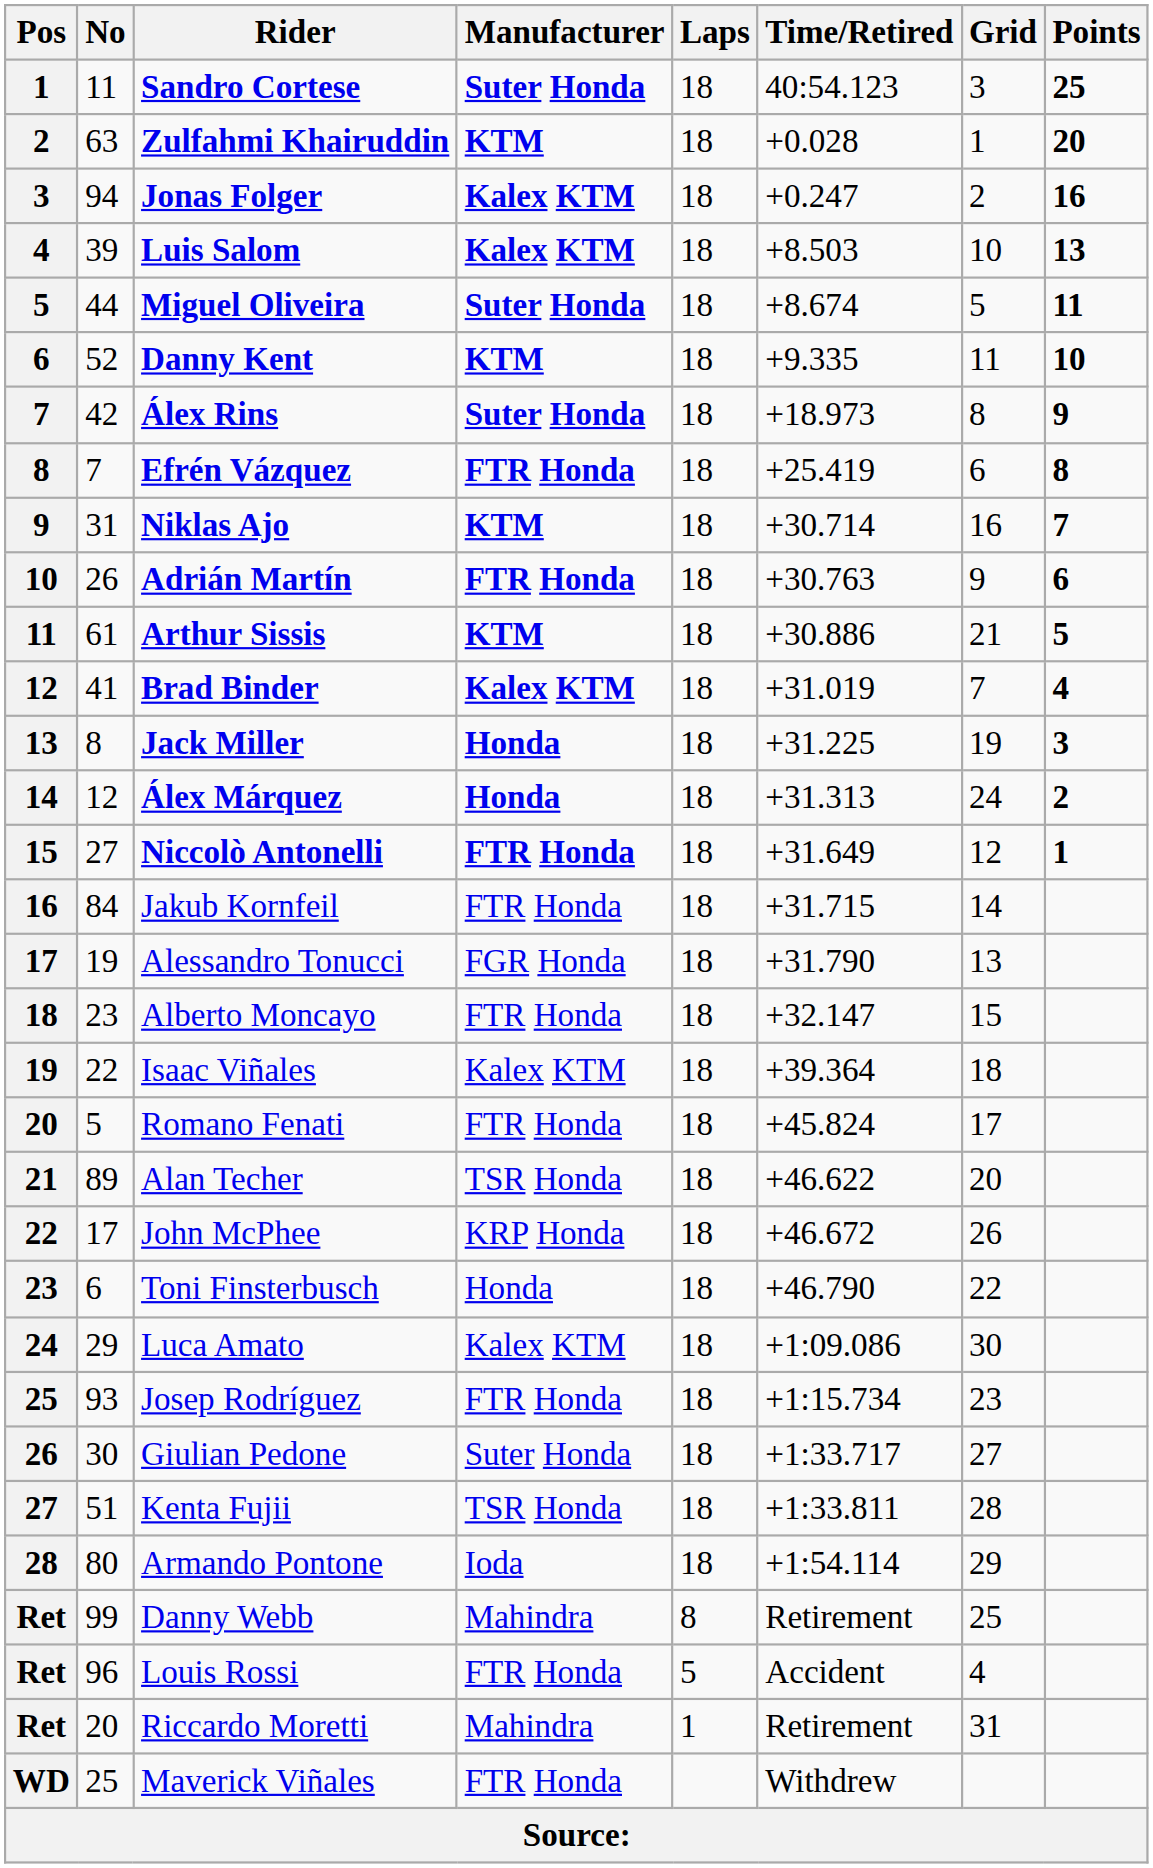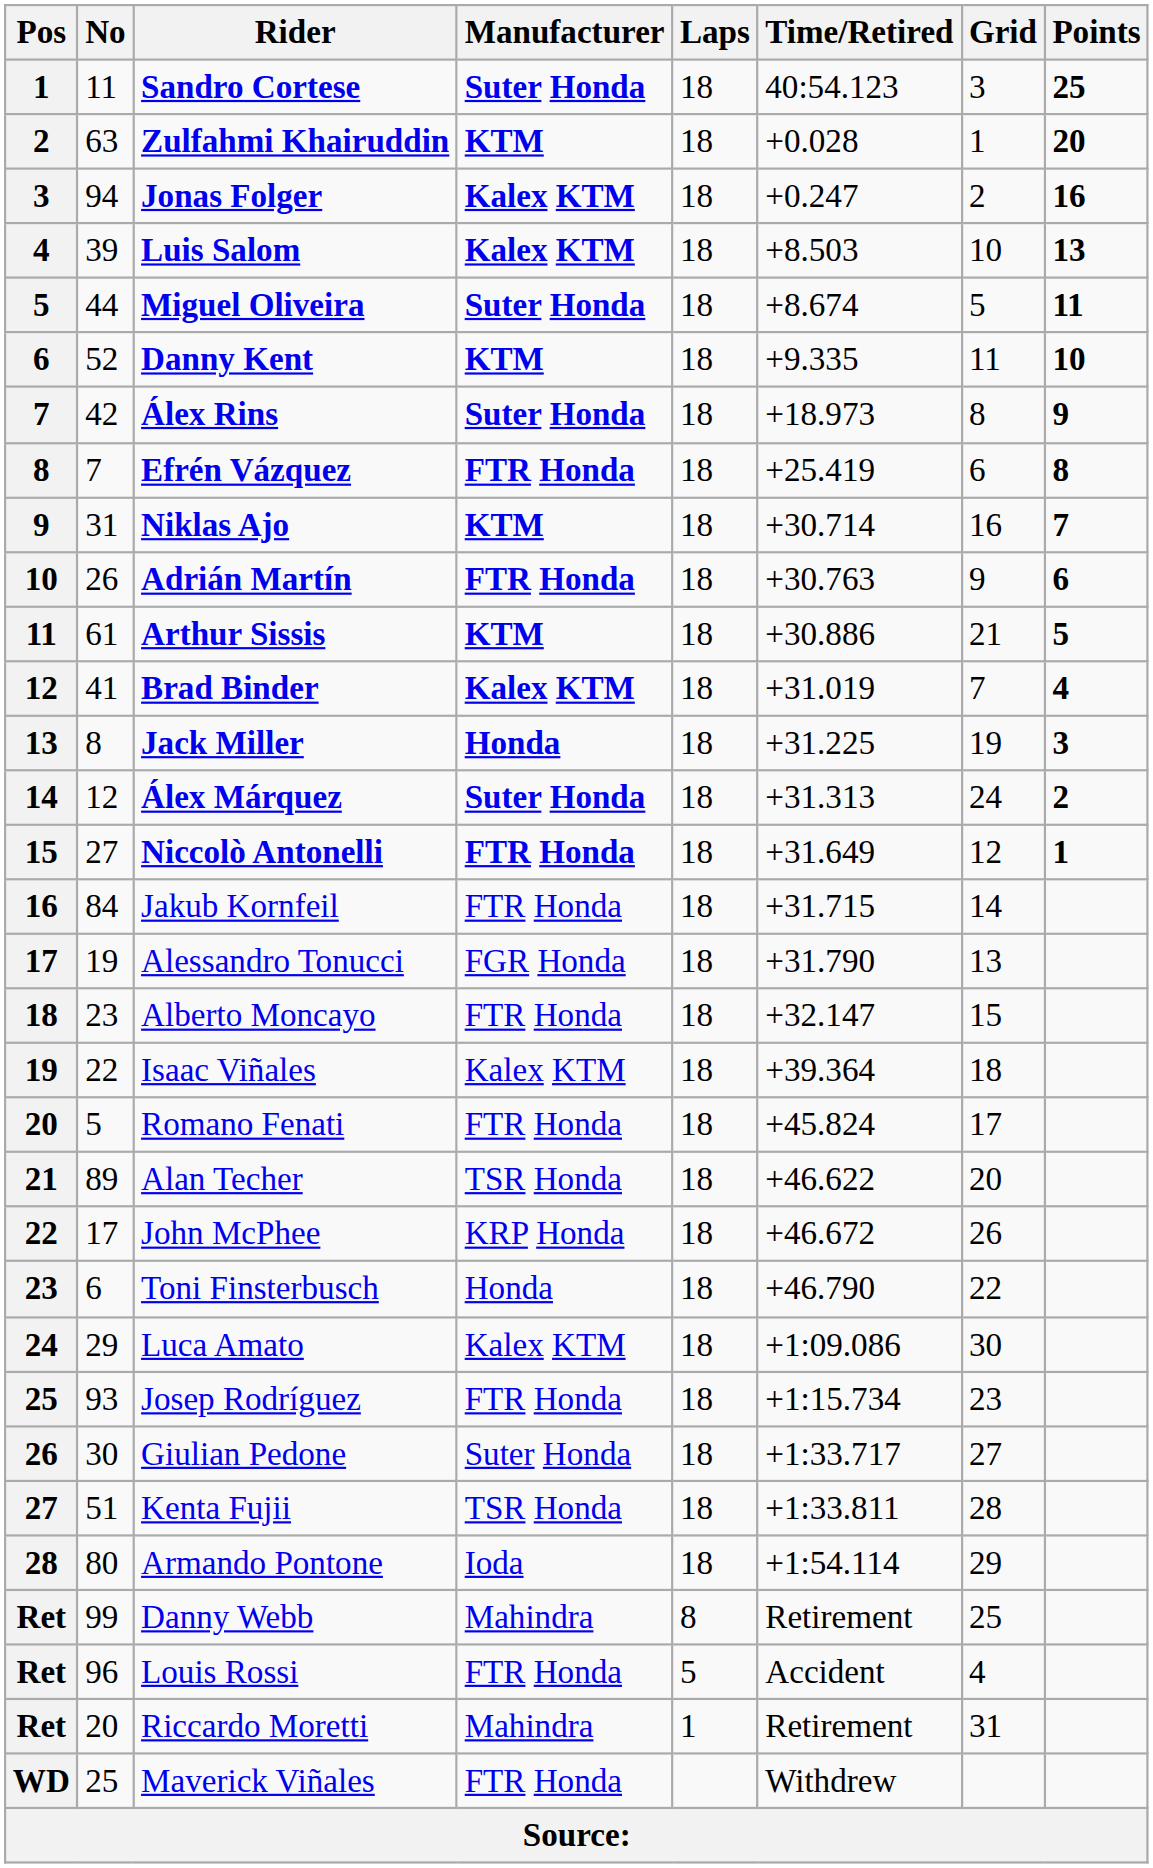 <table class="wikitable" style="font-size: 95%;">
 <tr>
 <th>Pos</th>
 <th>No</th>
 <th>Rider</th>
 <th>Manufacturer</th>
 <th>Laps</th>
 <th>Time/Retired</th>
 <th>Grid</th>
 <th>Points</th>
 </tr>
 <tr>
 <th>1</th>
 <td>11</td>
 <td> <strong><a href='#'>Sandro Cortese</a></strong></td>
 <td><strong><a href='#'>Suter</a> <a href='#'>Honda</a></strong></td>
 <td>18</td>
 <td>40:54.123</td>
 <td>3</td>
 <td><strong>25</strong></td>
 </tr>
 <tr>
 <th>2</th>
 <td>63</td>
 <td> <strong><a href='#'>Zulfahmi Khairuddin</a></strong></td>
 <td><strong><a href='#'>KTM</a></strong></td>
 <td>18</td>
 <td>+0.028</td>
 <td>1</td>
 <td><strong>20</strong></td>
 </tr>
 <tr>
 <th>3</th>
 <td>94</td>
 <td> <strong><a href='#'>Jonas Folger</a></strong></td>
 <td><strong><a href='#'>Kalex</a> <a href='#'>KTM</a></strong></td>
 <td>18</td>
 <td>+0.247</td>
 <td>2</td>
 <td><strong>16</strong></td>
 </tr>
 <tr>
 <th>4</th>
 <td>39</td>
 <td> <strong><a href='#'>Luis Salom</a></strong></td>
 <td><strong><a href='#'>Kalex</a> <a href='#'>KTM</a></strong></td>
 <td>18</td>
 <td>+8.503</td>
 <td>10</td>
 <td><strong>13</strong></td>
 </tr>
 <tr>
 <th>5</th>
 <td>44</td>
 <td> <strong><a href='#'>Miguel Oliveira</a></strong></td>
 <td><strong><a href='#'>Suter</a> <a href='#'>Honda</a></strong></td>
 <td>18</td>
 <td>+8.674</td>
 <td>5</td>
 <td><strong>11</strong></td>
 </tr>
 <tr>
 <th>6</th>
 <td>52</td>
 <td> <strong><a href='#'>Danny Kent</a></strong></td>
 <td><strong><a href='#'>KTM</a></strong></td>
 <td>18</td>
 <td>+9.335</td>
 <td>11</td>
 <td><strong>10</strong></td>
 </tr>
 <tr>
 <th>7</th>
 <td>42</td>
 <td> <strong><a href='#'>Álex Rins</a></strong></td>
 <td><strong><a href='#'>Suter</a> <a href='#'>Honda</a></strong></td>
 <td>18</td>
 <td>+18.973</td>
 <td>8</td>
 <td><strong>9</strong></td>
 </tr>
 <tr>
 <th>8</th>
 <td>7</td>
 <td> <strong><a href='#'>Efrén Vázquez</a></strong></td>
 <td><strong><a href='#'>FTR</a> <a href='#'>Honda</a></strong></td>
 <td>18</td>
 <td>+25.419</td>
 <td>6</td>
 <td><strong>8</strong></td>
 </tr>
 <tr>
 <th>9</th>
 <td>31</td>
 <td> <strong><a href='#'>Niklas Ajo</a></strong></td>
 <td><strong><a href='#'>KTM</a></strong></td>
 <td>18</td>
 <td>+30.714</td>
 <td>16</td>
 <td><strong>7</strong></td>
 </tr>
 <tr>
 <th>10</th>
 <td>26</td>
 <td> <strong><a href='#'>Adrián Martín</a></strong></td>
 <td><strong><a href='#'>FTR</a> <a href='#'>Honda</a></strong></td>
 <td>18</td>
 <td>+30.763</td>
 <td>9</td>
 <td><strong>6</strong></td>
 </tr>
 <tr>
 <th>11</th>
 <td>61</td>
 <td> <strong><a href='#'>Arthur Sissis</a></strong></td>
 <td><strong><a href='#'>KTM</a></strong></td>
 <td>18</td>
 <td>+30.886</td>
 <td>21</td>
 <td><strong>5</strong></td>
 </tr>
 <tr>
 <th>12</th>
 <td>41</td>
 <td> <strong><a href='#'>Brad Binder</a></strong></td>
 <td><strong><a href='#'>Kalex</a> <a href='#'>KTM</a></strong></td>
 <td>18</td>
 <td>+31.019</td>
 <td>7</td>
 <td><strong>4</strong></td>
 </tr>
 <tr>
 <th>13</th>
 <td>8</td>
 <td> <strong><a href='#'>Jack Miller</a></strong></td>
 <td><strong><a href='#'>Honda</a></strong></td>
 <td>18</td>
 <td>+31.225</td>
 <td>19</td>
 <td><strong>3</strong></td>
 </tr>
 <tr>
 <th>14</th>
 <td>12</td>
 <td> <strong><a href='#'>Álex Márquez</a></strong></td>
-<td><strong><a href='#'>Honda</a></strong></td>
+<td><strong><a href='#'>Suter</a> <a href='#'>Honda</a></strong></td>
 <td>18</td>
 <td>+31.313</td>
 <td>24</td>
 <td><strong>2</strong></td>
 </tr>
 <tr>
 <th>15</th>
 <td>27</td>
 <td> <strong><a href='#'>Niccolò Antonelli</a></strong></td>
 <td><strong><a href='#'>FTR</a> <a href='#'>Honda</a></strong></td>
 <td>18</td>
 <td>+31.649</td>
 <td>12</td>
 <td><strong>1</strong></td>
 </tr>
 <tr>
 <th>16</th>
 <td>84</td>
 <td> <a href='#'>Jakub Kornfeil</a></td>
 <td><a href='#'>FTR</a> <a href='#'>Honda</a></td>
 <td>18</td>
 <td>+31.715</td>
 <td>14</td>
 <td></td>
 </tr>
 <tr>
 <th>17</th>
 <td>19</td>
 <td> <a href='#'>Alessandro Tonucci</a></td>
 <td><a href='#'>FGR</a> <a href='#'>Honda</a></td>
 <td>18</td>
 <td>+31.790</td>
 <td>13</td>
 <td></td>
 </tr>
 <tr>
 <th>18</th>
 <td>23</td>
 <td> <a href='#'>Alberto Moncayo</a></td>
 <td><a href='#'>FTR</a> <a href='#'>Honda</a></td>
 <td>18</td>
 <td>+32.147</td>
 <td>15</td>
 <td></td>
 </tr>
 <tr>
 <th>19</th>
 <td>22</td>
 <td> <a href='#'>Isaac Viñales</a></td>
 <td><a href='#'>Kalex</a> <a href='#'>KTM</a></td>
 <td>18</td>
 <td>+39.364</td>
 <td>18</td>
 <td></td>
 </tr>
 <tr>
 <th>20</th>
 <td>5</td>
 <td> <a href='#'>Romano Fenati</a></td>
 <td><a href='#'>FTR</a> <a href='#'>Honda</a></td>
 <td>18</td>
 <td>+45.824</td>
 <td>17</td>
 <td></td>
 </tr>
 <tr>
 <th>21</th>
 <td>89</td>
 <td> <a href='#'>Alan Techer</a></td>
 <td><a href='#'>TSR</a> <a href='#'>Honda</a></td>
 <td>18</td>
 <td>+46.622</td>
 <td>20</td>
 <td></td>
 </tr>
 <tr>
 <th>22</th>
 <td>17</td>
 <td> <a href='#'>John McPhee</a></td>
 <td><a href='#'>KRP</a> <a href='#'>Honda</a></td>
 <td>18</td>
 <td>+46.672</td>
 <td>26</td>
 <td></td>
 </tr>
 <tr>
 <th>23</th>
 <td>6</td>
 <td> <a href='#'>Toni Finsterbusch</a></td>
 <td><a href='#'>Honda</a></td>
 <td>18</td>
 <td>+46.790</td>
 <td>22</td>
 <td></td>
 </tr>
 <tr>
 <th>24</th>
 <td>29</td>
 <td> <a href='#'>Luca Amato</a></td>
 <td><a href='#'>Kalex</a> <a href='#'>KTM</a></td>
 <td>18</td>
 <td>+1:09.086</td>
 <td>30</td>
 <td></td>
 </tr>
 <tr>
 <th>25</th>
 <td>93</td>
 <td> <a href='#'>Josep Rodríguez</a></td>
 <td><a href='#'>FTR</a> <a href='#'>Honda</a></td>
 <td>18</td>
 <td>+1:15.734</td>
 <td>23</td>
 <td></td>
 </tr>
 <tr>
 <th>26</th>
 <td>30</td>
 <td> <a href='#'>Giulian Pedone</a></td>
 <td><a href='#'>Suter</a> <a href='#'>Honda</a></td>
 <td>18</td>
 <td>+1:33.717</td>
 <td>27</td>
 <td></td>
 </tr>
 <tr>
 <th>27</th>
 <td>51</td>
 <td> <a href='#'>Kenta Fujii</a></td>
 <td><a href='#'>TSR</a> <a href='#'>Honda</a></td>
 <td>18</td>
 <td>+1:33.811</td>
 <td>28</td>
 <td></td>
 </tr>
 <tr>
 <th>28</th>
 <td>80</td>
 <td> <a href='#'>Armando Pontone</a></td>
 <td><a href='#'>Ioda</a></td>
 <td>18</td>
 <td>+1:54.114</td>
 <td>29</td>
 <td></td>
 </tr>
 <tr>
 <th>Ret</th>
 <td>99</td>
 <td> <a href='#'>Danny Webb</a></td>
 <td><a href='#'>Mahindra</a></td>
 <td>8</td>
 <td>Retirement</td>
 <td>25</td>
 <td></td>
 </tr>
 <tr>
 <th>Ret</th>
 <td>96</td>
 <td> <a href='#'>Louis Rossi</a></td>
 <td><a href='#'>FTR</a> <a href='#'>Honda</a></td>
 <td>5</td>
 <td>Accident</td>
 <td>4</td>
 <td></td>
 </tr>
 <tr>
 <th>Ret</th>
 <td>20</td>
 <td> <a href='#'>Riccardo Moretti</a></td>
 <td><a href='#'>Mahindra</a></td>
 <td>1</td>
 <td>Retirement</td>
 <td>31</td>
 <td></td>
 </tr>
 <tr>
 <th>WD</th>
 <td>25</td>
 <td> <a href='#'>Maverick Viñales</a></td>
 <td><a href='#'>FTR</a> <a href='#'>Honda</a></td>
 <td></td>
 <td>Withdrew</td>
 <td></td>
 <td></td>
 </tr>
 <tr>
 <th colspan=8>Source:</th>
 </tr>
 </table>
